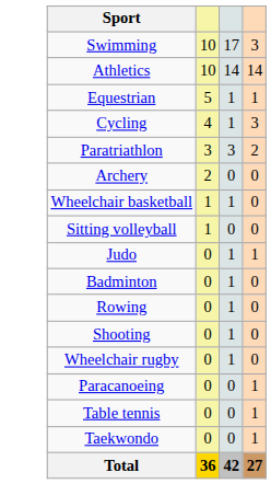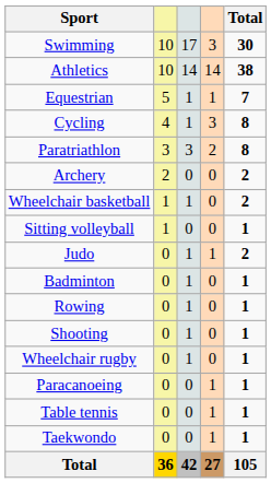 <table class=wikitable style=font-size:85%;float:right;text-align:center>
 <tr>
 <th>Sport</th>
 <td bgcolor=F7F6A8></td>
 <td bgcolor=DCE5E5></td>
 <td bgcolor=FFDAB9></td>
+<th>Total</th>
 </tr>
 <tr>
 <td><a href='#'>Swimming</a></td>
 <td bgcolor=F7F6A8>10</td>
 <td bgcolor=DCE5E5>17</td>
 <td bgcolor=FFDAB9>3</td>
+<td><strong>30</strong></td>
 </tr>
 <tr>
 <td><a href='#'>Athletics</a></td>
 <td bgcolor=F7F6A8>10</td>
 <td bgcolor=DCE5E5>14</td>
 <td bgcolor=FFDAB9>14</td>
+<td><strong>38</strong></td>
 </tr>
 <tr>
 <td><a href='#'>Equestrian</a></td>
 <td bgcolor=F7F6A8>5</td>
 <td bgcolor=DCE5E5>1</td>
 <td bgcolor=FFDAB9>1</td>
+<td><strong>7</strong></td>
 </tr>
 <tr>
 <td><a href='#'>Cycling</a></td>
 <td bgcolor=F7F6A8>4</td>
 <td bgcolor=DCE5E5>1</td>
 <td bgcolor=FFDAB9>3</td>
+<td><strong>8</strong></td>
 </tr>
 <tr>
 <td><a href='#'>Paratriathlon</a></td>
 <td bgcolor=F7F6A8>3</td>
 <td bgcolor=DCE5E5>3</td>
 <td bgcolor=FFDAB9>2</td>
+<td><strong>8</strong></td>
 </tr>
 <tr>
 <td><a href='#'>Archery</a></td>
 <td bgcolor=F7F6A8>2</td>
 <td bgcolor=DCE5E5>0</td>
 <td bgcolor=FFDAB9>0</td>
+<td><strong>2</strong></td>
 </tr>
 <tr>
 <td><a href='#'>Wheelchair basketball</a></td>
 <td bgcolor=F7F6A8>1</td>
 <td bgcolor=DCE5E5>1</td>
 <td bgcolor=FFDAB9>0</td>
+<td><strong>2</strong></td>
 </tr>
 <tr>
 <td><a href='#'>Sitting volleyball</a></td>
 <td bgcolor=F7F6A8>1</td>
 <td bgcolor=DCE5E5>0</td>
 <td bgcolor=FFDAB9>0</td>
+<td><strong>1</strong></td>
 </tr>
 <tr>
 <td><a href='#'>Judo</a></td>
 <td bgcolor=F7F6A8>0</td>
 <td bgcolor=DCE5E5>1</td>
 <td bgcolor=FFDAB9>1</td>
+<td><strong>2</strong></td>
 </tr>
 <tr>
 <td><a href='#'>Badminton</a></td>
 <td bgcolor=F7F6A8>0</td>
 <td bgcolor=DCE5E5>1</td>
 <td bgcolor=FFDAB9>0</td>
+<td><strong>1</strong></td>
 </tr>
 <tr>
 <td><a href='#'>Rowing</a></td>
 <td bgcolor=F7F6A8>0</td>
 <td bgcolor=DCE5E5>1</td>
 <td bgcolor=FFDAB9>0</td>
+<td><strong>1</strong></td>
 </tr>
 <tr>
 <td><a href='#'>Shooting</a></td>
 <td bgcolor=F7F6A8>0</td>
 <td bgcolor=DCE5E5>1</td>
 <td bgcolor=FFDAB9>0</td>
+<td><strong>1</strong></td>
 </tr>
 <tr>
 <td><a href='#'>Wheelchair rugby</a></td>
 <td bgcolor=F7F6A8>0</td>
 <td bgcolor=DCE5E5>1</td>
 <td bgcolor=FFDAB9>0</td>
+<td><strong>1</strong></td>
 </tr>
 <tr>
 <td><a href='#'>Paracanoeing</a></td>
 <td bgcolor=F7F6A8>0</td>
 <td bgcolor=DCE5E5>0</td>
 <td bgcolor=FFDAB9>1</td>
+<td><strong>1</strong></td>
 </tr>
 <tr>
 <td><a href='#'>Table tennis</a></td>
 <td bgcolor=F7F6A8>0</td>
 <td bgcolor=DCE5E5>0</td>
 <td bgcolor=FFDAB9>1</td>
+<td><strong>1</strong></td>
 </tr>
 <tr>
 <td><a href='#'>Taekwondo</a></td>
 <td bgcolor=F7F6A8>0</td>
 <td bgcolor=DCE5E5>0</td>
 <td bgcolor=FFDAB9>1</td>
+<td><strong>1</strong></td>
 </tr>
 <tr>
 <th>Total</th>
 <th style=background:gold>36</th>
 <th style=background:silver>42</th>
 <th style=background:#c96>27</th>
+<th>105</th>
 </tr>
 </table>
